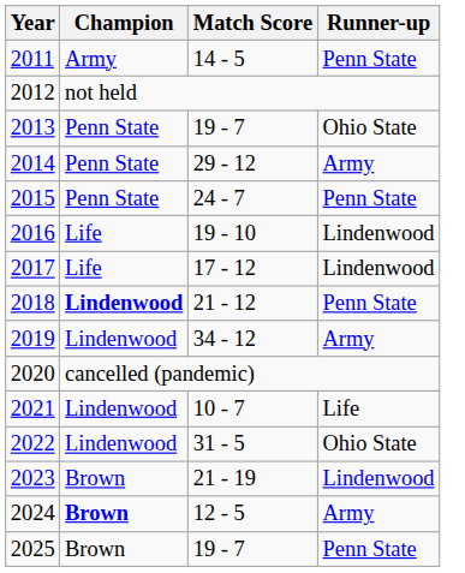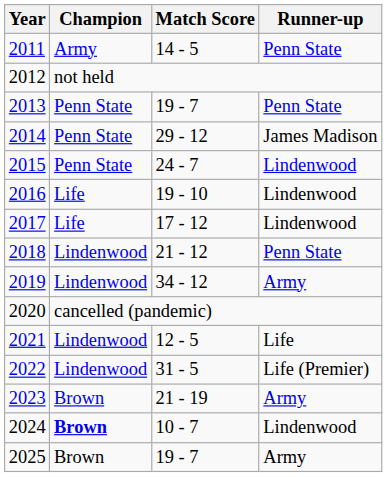 <table class="wikitable">
 <tr>
 <th>Year</th>
 <th>Champion</th>
 <th>Match Score</th>
 <th>Runner-up</th>
 </tr>
 <tr>
 <td><a href='#'>2011</a></td>
 <td><a href='#'>Army</a></td>
 <td>14 - 5</td>
 <td><a href='#'>Penn State</a></td>
 </tr>
 <tr>
 <td>2012</td>
 <td colspan="3">not held</td>
 </tr>
 <tr>
 <td><a href='#'>2013</a></td>
 <td><a href='#'>Penn State</a></td>
 <td>19 - 7</td>
-<td>Ohio State</td>
+<td><a href='#'>Penn State</a></td>
 </tr>
 <tr>
 <td><a href='#'>2014</a></td>
 <td><a href='#'>Penn State</a></td>
 <td>29 - 12</td>
-<td><a href='#'>Army</a></td>
+<td>James Madison</td>
 </tr>
 <tr>
 <td><a href='#'>2015</a></td>
 <td><a href='#'>Penn State</a></td>
 <td>24 - 7</td>
-<td><a href='#'>Penn State</a></td>
+<td><a href='#'>Lindenwood</a></td>
 </tr>
 <tr>
 <td><a href='#'>2016</a></td>
 <td><a href='#'>Life</a></td>
 <td>19 - 10</td>
 <td>Lindenwood</td>
 </tr>
 <tr>
 <td><a href='#'>2017</a></td>
 <td><a href='#'>Life</a></td>
 <td>17 - 12</td>
 <td>Lindenwood</td>
 </tr>
 <tr>
 <td><a href='#'>2018</a></td>
-<td><strong><a href='#'>Lindenwood</a></strong></td>
+<td><a href='#'>Lindenwood</a></td>
 <td>21 - 12</td>
 <td><a href='#'>Penn State</a></td>
 </tr>
 <tr>
 <td><a href='#'>2019</a></td>
 <td><a href='#'>Lindenwood</a></td>
 <td>34 - 12</td>
 <td><a href='#'>Army</a></td>
 </tr>
 <tr>
 <td>2020</td>
 <td colspan="3">cancelled (pandemic)</td>
 </tr>
 <tr>
 <td><a href='#'>2021</a></td>
 <td><a href='#'>Lindenwood</a></td>
-<td>10 - 7</td>
+<td>12 - 5</td>
 <td>Life</td>
 </tr>
 <tr>
 <td><a href='#'>2022</a></td>
 <td><a href='#'>Lindenwood</a></td>
 <td>31 - 5</td>
-<td>Ohio State</td>
+<td>Life  (Premier)</td>
 </tr>
 <tr>
 <td><a href='#'>2023</a></td>
 <td><a href='#'>Brown</a></td>
 <td>21 - 19</td>
-<td><a href='#'>Lindenwood</a></td>
+<td><a href='#'>Army</a></td>
 </tr>
 <tr>
 <td>2024</td>
 <td><strong><a href='#'>Brown</a></strong></td>
-<td>12 - 5</td>
-<td><a href='#'>Army</a></td>
+<td>10 - 7</td>
+<td>Lindenwood</td>
 </tr>
 <tr>
 <td>2025</td>
 <td>Brown</td>
 <td>19 - 7</td>
-<td><a href='#'>Penn State</a></td>
+<td>Army</td>
 </tr>
 </table>
